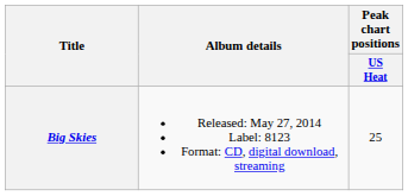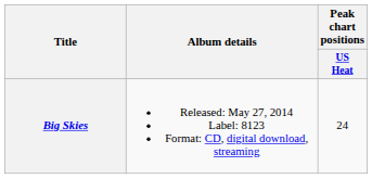 <table class="wikitable plainrowheaders" style="text-align:center;">
 <tr>
 <th scope="col" rowspan="2" style="width:10em;">Title</th>
 <th scope="col" rowspan="2" style="width:16em;">Album details</th>
 <th scope="col">Peak chart positions</th>
 </tr>
 <tr>
 <th scope="col" style="width:3em;font-size:90%;"><a href='#'>US<br>Heat</a><br></th>
 </tr>
 <tr>
 <th scope="row"><em><a href='#'>Big Skies</a></em></th>
 <td><br><ul><li>Released: May 27, 2014</li><li>Label: 8123</li><li>Format: <a href='#'>CD</a>, <a href='#'>digital download</a>, <a href='#'>streaming</a></li></ul></td>
-<td>25</td>
+<td>24</td>
 </tr>
 </table>
